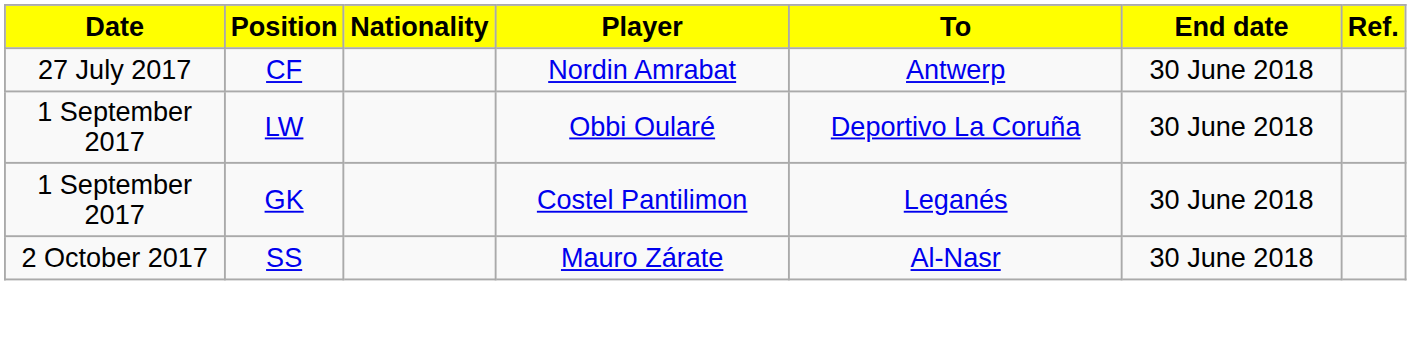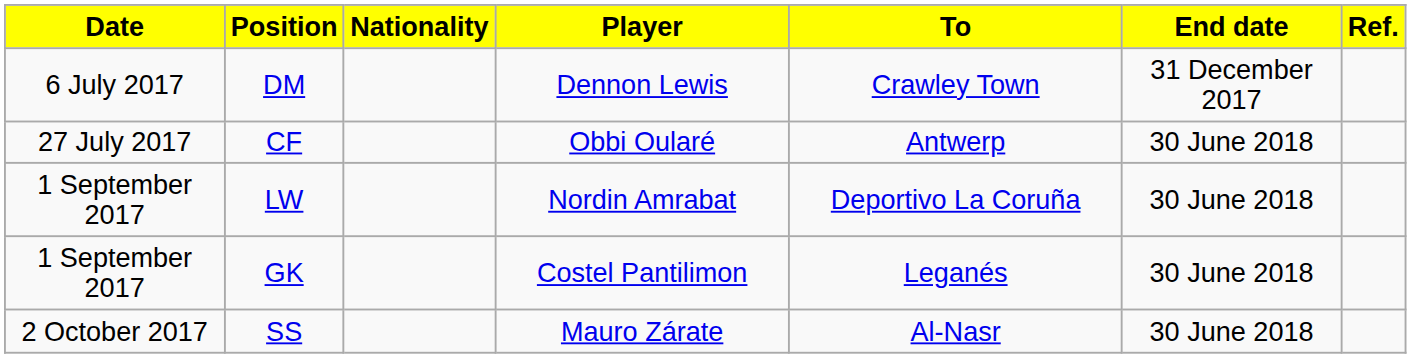 <table class="wikitable"  style="text-align:center; font-size:90%;">
 <tr>
 <th style="background:#FFFF00; color:#000000; width:110px;">Date</th>
 <th style="background:#FFFF00; color:#000000; width:50px;">Position</th>
 <th style="background:#FFFF00; color:#000000; width:50px;">Nationality</th>
 <th style="background:#FFFF00; color:#000000; width:150px;">Player</th>
 <th style="background:#FFFF00; color:#000000; width:170px;">To</th>
 <th style="background:#FFFF00; color:#000000; width:110px;">End date</th>
 <th style="background:#FFFF00; color:#000000; width:25px;">Ref.</th>
 </tr>
 <tr>
+<td>6 July 2017</td>
+<td><a href='#'>DM</a></td>
+<td></td>
+<td><a href='#'>Dennon Lewis</a></td>
+<td><a href='#'>Crawley Town</a></td>
+<td>31 December 2017</td>
+<td></td>
+</tr>
+<tr>
 <td>27 July 2017</td>
 <td><a href='#'>CF</a></td>
 <td></td>
-<td><a href='#'>Nordin Amrabat</a></td>
+<td><a href='#'>Obbi Oularé</a></td>
 <td><a href='#'>Antwerp</a></td>
 <td>30 June 2018</td>
 <td></td>
 </tr>
 <tr>
 <td>1 September 2017</td>
 <td><a href='#'>LW</a></td>
 <td></td>
-<td><a href='#'>Obbi Oularé</a></td>
+<td><a href='#'>Nordin Amrabat</a></td>
 <td><a href='#'>Deportivo La Coruña</a></td>
 <td>30 June 2018</td>
 <td></td>
 </tr>
 <tr>
 <td>1 September 2017</td>
 <td><a href='#'>GK</a></td>
 <td></td>
 <td><a href='#'>Costel Pantilimon</a></td>
 <td><a href='#'>Leganés</a></td>
 <td>30 June 2018</td>
 <td></td>
 </tr>
 <tr>
 <td>2 October 2017</td>
 <td><a href='#'>SS</a></td>
 <td></td>
 <td><a href='#'>Mauro Zárate</a></td>
 <td><a href='#'>Al-Nasr</a></td>
 <td>30 June 2018</td>
 <td></td>
 </tr>
 </table>
